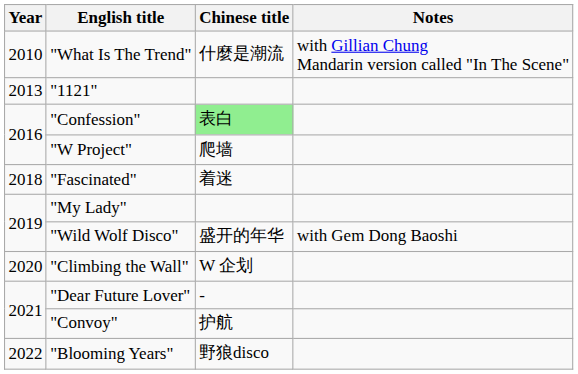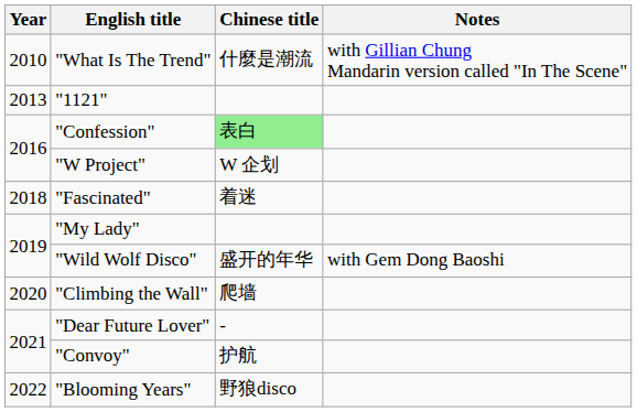 <table class="wikitable sortable">
 <tr>
 <th>Year</th>
 <th>English title</th>
 <th>Chinese title</th>
 <th>Notes</th>
 </tr>
 <tr>
 <td>2010</td>
 <td>"What Is The Trend"</td>
 <td>什麼是潮流</td>
 <td>with <a href='#'>Gillian Chung</a> <br> Mandarin version called "In The Scene"</td>
 </tr>
 <tr>
 <td>2013</td>
 <td>"1121"</td>
 <td></td>
 <td></td>
 </tr>
 <tr>
 <td rowspan="2">2016</td>
 <td>"Confession"</td>
 <td style="background: lightgreen;">表白</td>
 <td></td>
 </tr>
 <tr>
 <td>"W Project"</td>
-<td>爬墙</td>
+<td>W 企划</td>
 <td></td>
 </tr>
 <tr>
 <td>2018</td>
 <td>"Fascinated"</td>
 <td>着迷</td>
 <td></td>
 </tr>
 <tr>
 <td rowspan="2">2019</td>
 <td>"My Lady"</td>
 <td></td>
 <td></td>
 </tr>
 <tr>
 <td>"Wild Wolf Disco"</td>
 <td>盛开的年华</td>
 <td>with Gem Dong Baoshi</td>
 </tr>
 <tr>
 <td>2020</td>
 <td>"Climbing the Wall"</td>
-<td>W 企划</td>
+<td>爬墙</td>
 <td></td>
 </tr>
 <tr>
 <td rowspan="2">2021</td>
 <td>"Dear Future Lover"</td>
 <td>-</td>
 <td></td>
 </tr>
 <tr>
 <td>"Convoy"</td>
 <td>护航</td>
 <td></td>
 </tr>
 <tr>
 <td>2022</td>
 <td>"Blooming Years"</td>
 <td>野狼disco</td>
 <td></td>
 </tr>
 </table>
